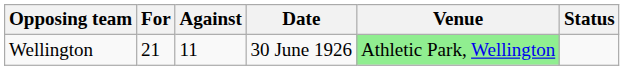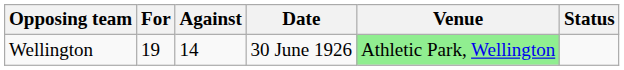 <table class=wikitable>
 <tr>
 <th>Opposing team</th>
 <th>For</th>
 <th>Against</th>
 <th>Date</th>
 <th>Venue</th>
 <th>Status</th>
 </tr>
 <tr>
 <td>Wellington</td>
-<td>21</td>
-<td>11</td>
+<td>19</td>
+<td>14</td>
 <td>30 June 1926</td>
 <td style="background: lightgreen;">Athletic Park, <a href='#'>Wellington</a></td>
 <td></td>
 </tr>
 </table>
